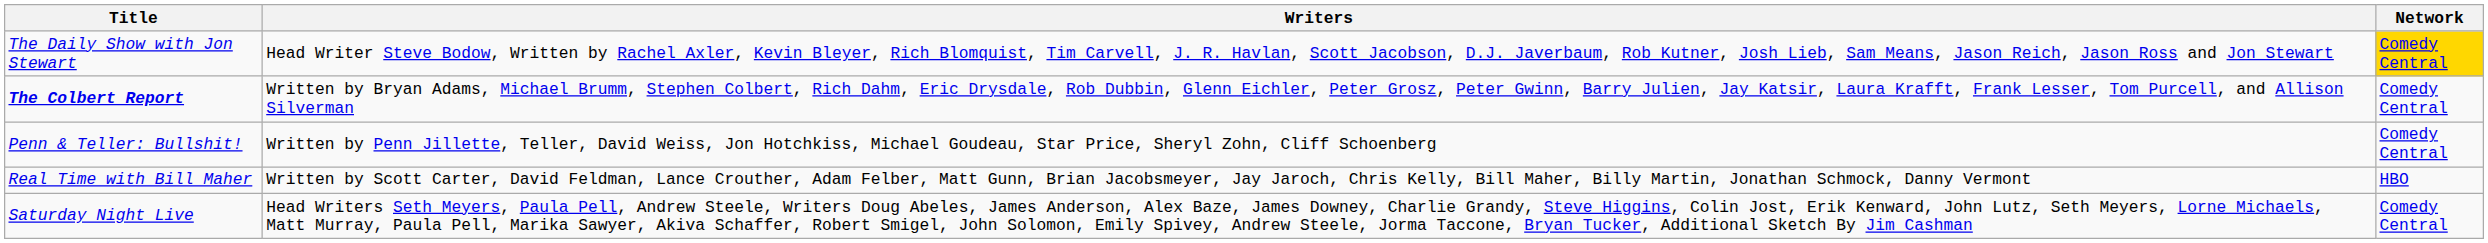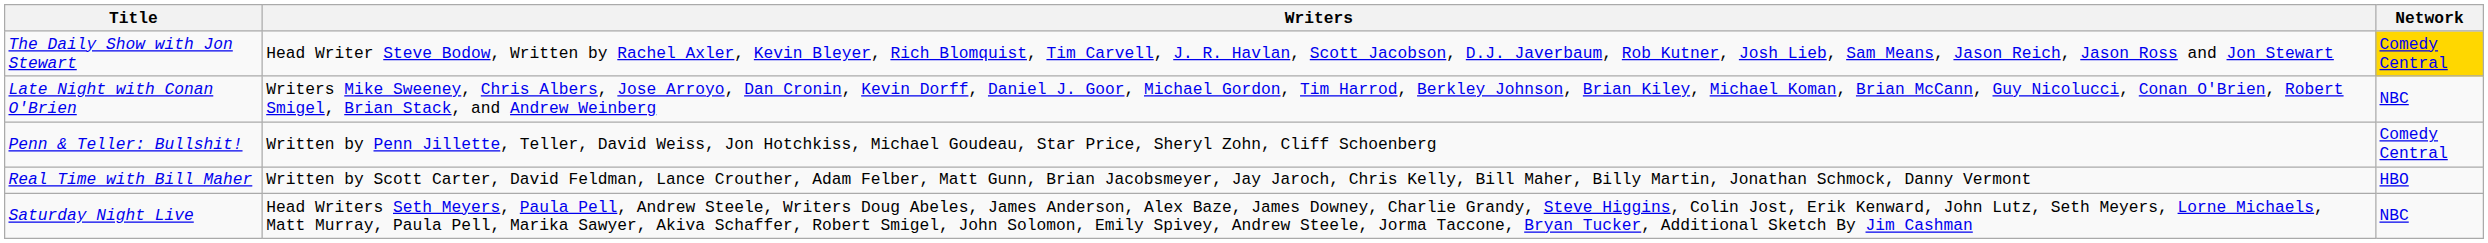 <table class="wikitable" style="width:100%;">
 <tr>
 <th style="width:200px;">Title</th>
 <th>Writers</th>
 <th style="width:80px;">Network</th>
 </tr>
 <tr>
 <td><em><a href='#'>The Daily Show with Jon Stewart</a></em></td>
 <td>Head Writer <a href='#'>Steve Bodow</a>, Written by <a href='#'>Rachel Axler</a>, <a href='#'>Kevin Bleyer</a>, <a href='#'>Rich Blomquist</a>, <a href='#'>Tim Carvell</a>, <a href='#'>J. R. Havlan</a>, <a href='#'>Scott Jacobson</a>, <a href='#'>D.J. Javerbaum</a>, <a href='#'>Rob Kutner</a>, <a href='#'>Josh Lieb</a>, <a href='#'>Sam Means</a>, <a href='#'>Jason Reich</a>, <a href='#'>Jason Ross</a> and <a href='#'>Jon Stewart</a></td>
 <td style="background: gold;"><a href='#'>Comedy Central</a></td>
 </tr>
 <tr>
-<td><strong> <em><a href='#'>The Colbert Report</a></em> </strong></td>
-<td>Written by Bryan Adams, <a href='#'>Michael Brumm</a>, <a href='#'>Stephen Colbert</a>, <a href='#'>Rich Dahm</a>, <a href='#'>Eric Drysdale</a>, <a href='#'>Rob Dubbin</a>, <a href='#'>Glenn Eichler</a>, <a href='#'>Peter Grosz</a>, <a href='#'>Peter Gwinn</a>, <a href='#'>Barry Julien</a>, <a href='#'>Jay Katsir</a>, <a href='#'>Laura Krafft</a>, <a href='#'>Frank Lesser</a>, <a href='#'>Tom Purcell</a>, and <a href='#'>Allison Silverman</a></td>
-<td><a href='#'>Comedy Central</a></td>
+<td><em><a href='#'>Late Night with Conan O'Brien</a></em></td>
+<td>Writers <a href='#'>Mike Sweeney</a>, <a href='#'>Chris Albers</a>, <a href='#'>Jose Arroyo</a>, <a href='#'>Dan Cronin</a>, <a href='#'>Kevin Dorff</a>, <a href='#'>Daniel J. Goor</a>, <a href='#'>Michael Gordon</a>, <a href='#'>Tim Harrod</a>, <a href='#'>Berkley Johnson</a>, <a href='#'>Brian Kiley</a>, <a href='#'>Michael Koman</a>, <a href='#'>Brian McCann</a>, <a href='#'>Guy Nicolucci</a>, <a href='#'>Conan O'Brien</a>, <a href='#'>Robert Smigel</a>, <a href='#'>Brian Stack</a>, and <a href='#'>Andrew Weinberg</a></td>
+<td><a href='#'>NBC</a></td>
 </tr>
 <tr>
 <td><em><a href='#'>Penn & Teller: Bullshit!</a></em></td>
 <td>Written by <a href='#'>Penn Jillette</a>, Teller, David Weiss, Jon Hotchkiss, Michael Goudeau, Star Price, Sheryl Zohn, Cliff Schoenberg</td>
 <td><a href='#'>Comedy Central</a></td>
 </tr>
 <tr>
 <td><em><a href='#'>Real Time with Bill Maher</a></em></td>
 <td>Written by Scott Carter, David Feldman, Lance Crouther, Adam Felber, Matt Gunn, Brian Jacobsmeyer, Jay Jaroch, Chris Kelly, Bill Maher, Billy Martin, Jonathan Schmock, Danny Vermont</td>
 <td><a href='#'>HBO</a></td>
 </tr>
 <tr>
 <td><em><a href='#'>Saturday Night Live</a></em></td>
 <td>Head Writers <a href='#'>Seth Meyers</a>, <a href='#'>Paula Pell</a>, Andrew Steele, Writers Doug Abeles, James Anderson, Alex Baze, James Downey, Charlie Grandy, <a href='#'>Steve Higgins</a>, Colin Jost, Erik Kenward, John Lutz, Seth Meyers, <a href='#'>Lorne Michaels</a>, Matt Murray, Paula Pell, Marika Sawyer, Akiva Schaffer, Robert Smigel, John Solomon, Emily Spivey, Andrew Steele, Jorma Taccone, <a href='#'>Bryan Tucker</a>, Additional Sketch By <a href='#'>Jim Cashman</a></td>
-<td><a href='#'>Comedy Central</a></td>
+<td><a href='#'>NBC</a></td>
 </tr>
 </table>
